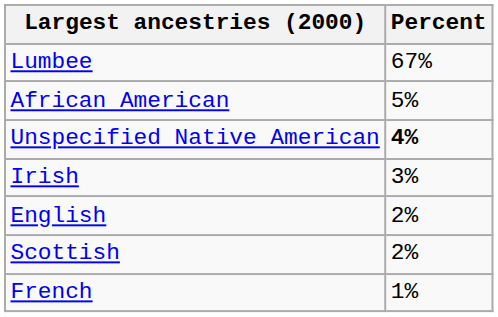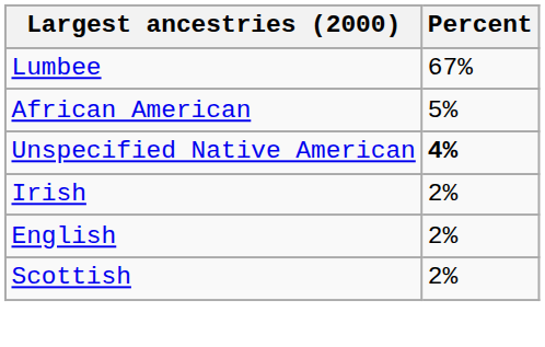 <table class="wikitable sortable collapsible" style="font-size: 90%;">
 <tr>
 <th>Largest ancestries (2000)</th>
 <th>Percent</th>
 </tr>
 <tr>
 <td><a href='#'>Lumbee</a></td>
 <td>67%</td>
 </tr>
 <tr>
 <td><a href='#'>African American</a></td>
 <td>5%</td>
 </tr>
 <tr>
 <td><a href='#'>Unspecified Native American</a></td>
 <td><strong>4%</strong></td>
 </tr>
 <tr>
 <td><a href='#'>Irish</a></td>
-<td>3%</td>
+<td>2%</td>
 </tr>
 <tr>
 <td><a href='#'>English</a></td>
 <td>2%</td>
 </tr>
 <tr>
 <td><a href='#'>Scottish</a></td>
 <td>2%</td>
 </tr>
-<tr>
-<td><a href='#'>French</a></td>
-<td>1%</td>
-</tr>
 </table>
